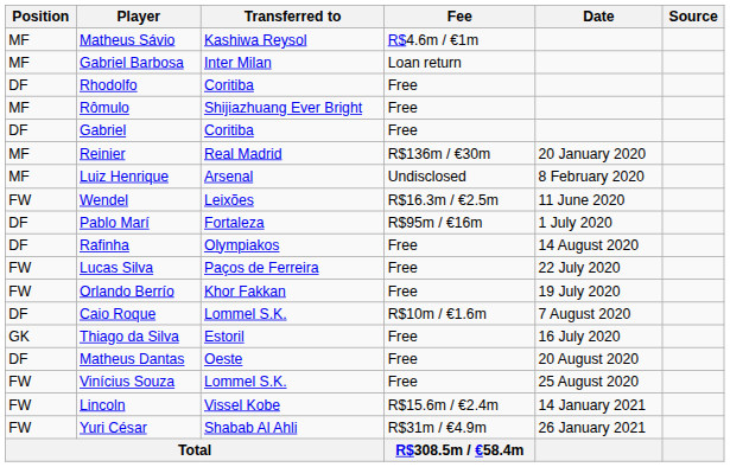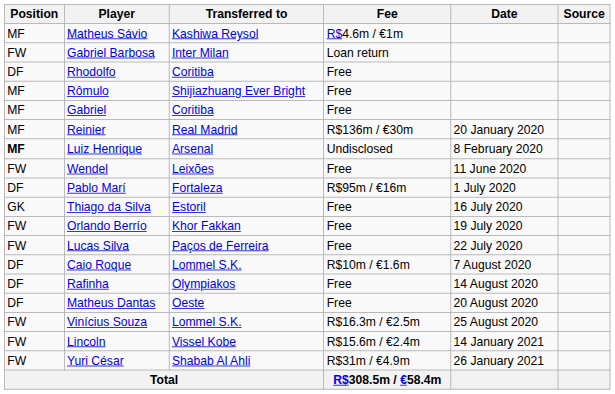 <table class="wikitable" width="60%" style="text-align:center; font-size:95%; text-align:left">
 <tr>
 <th>Position</th>
 <th>Player</th>
 <th>Transferred to</th>
 <th data-sort-type="number">Fee</th>
 <th>Date</th>
 <th>Source</th>
 </tr>
 <tr>
 <td>MF</td>
 <td> <a href='#'>Matheus Sávio</a></td>
 <td> <a href='#'>Kashiwa Reysol</a></td>
 <td><a href='#'>R$</a>4.6m / €1m</td>
 <td></td>
 <td align="center"></td>
 </tr>
 <tr>
-<td>MF</td>
+<td>FW</td>
 <td> <a href='#'>Gabriel Barbosa</a></td>
 <td> <a href='#'>Inter Milan</a></td>
 <td>Loan return</td>
 <td></td>
 <td align="center"></td>
 </tr>
 <tr>
 <td>DF</td>
 <td> <a href='#'>Rhodolfo</a></td>
 <td> <a href='#'>Coritiba</a></td>
 <td>Free</td>
 <td></td>
 <td align="center"></td>
 </tr>
 <tr>
 <td>MF</td>
 <td> <a href='#'>Rômulo</a></td>
 <td> <a href='#'>Shijiazhuang Ever Bright</a></td>
 <td>Free</td>
 <td></td>
 <td align="center"></td>
 </tr>
 <tr>
-<td>DF</td>
+<td>MF</td>
 <td> <a href='#'>Gabriel</a></td>
 <td> <a href='#'>Coritiba</a></td>
 <td>Free</td>
 <td></td>
 <td align="center"></td>
 </tr>
 <tr>
 <td>MF</td>
 <td> <a href='#'>Reinier</a></td>
 <td> <a href='#'>Real Madrid</a></td>
 <td>R$136m / €30m</td>
 <td>20 January 2020</td>
 <td align="center"></td>
 </tr>
 <tr>
-<td>MF</td>
+<td><strong>MF</strong></td>
 <td> <a href='#'>Luiz Henrique</a></td>
 <td> <a href='#'>Arsenal</a></td>
 <td>Undisclosed</td>
 <td>8 February 2020</td>
 <td align="center"></td>
 </tr>
 <tr>
 <td>FW</td>
 <td> <a href='#'>Wendel</a></td>
 <td> <a href='#'>Leixões</a></td>
-<td>R$16.3m / €2.5m</td>
+<td>Free</td>
 <td>11 June 2020</td>
 <td align="center"></td>
 </tr>
 <tr>
 <td>DF</td>
 <td> <a href='#'>Pablo Marí</a></td>
 <td> <a href='#'>Fortaleza</a></td>
 <td>R$95m / €16m</td>
 <td>1 July 2020</td>
 <td align="center"></td>
 </tr>
 <tr>
-<td>DF</td>
-<td> <a href='#'>Rafinha</a></td>
-<td> <a href='#'>Olympiakos</a></td>
+<td>GK</td>
+<td> <a href='#'>Thiago da Silva</a></td>
+<td> <a href='#'>Estoril</a></td>
 <td>Free</td>
-<td>14 August 2020</td>
+<td>16 July 2020</td>
+<td align="center"></td>
+</tr>
+<tr>
+<td>FW</td>
+<td> <a href='#'>Orlando Berrío</a></td>
+<td> <a href='#'>Khor Fakkan</a></td>
+<td>Free</td>
+<td>19 July 2020</td>
 <td align="center"></td>
 </tr>
 <tr>
 <td>FW</td>
 <td> <a href='#'>Lucas Silva</a></td>
 <td> <a href='#'>Paços de Ferreira</a></td>
 <td>Free</td>
 <td>22 July 2020</td>
 <td align="center"></td>
 </tr>
 <tr>
-<td>FW</td>
-<td> <a href='#'>Orlando Berrío</a></td>
-<td> <a href='#'>Khor Fakkan</a></td>
-<td>Free</td>
-<td>19 July 2020</td>
-<td align="center"></td>
-</tr>
-<tr>
 <td>DF</td>
 <td> <a href='#'>Caio Roque</a></td>
 <td> <a href='#'>Lommel S.K.</a></td>
 <td>R$10m / €1.6m</td>
 <td>7 August 2020</td>
 <td align="center"></td>
 </tr>
 <tr>
-<td>GK</td>
-<td> <a href='#'>Thiago da Silva</a></td>
-<td> <a href='#'>Estoril</a></td>
+<td>DF</td>
+<td> <a href='#'>Rafinha</a></td>
+<td> <a href='#'>Olympiakos</a></td>
 <td>Free</td>
-<td>16 July 2020</td>
+<td>14 August 2020</td>
 <td align="center"></td>
 </tr>
 <tr>
 <td>DF</td>
 <td> <a href='#'>Matheus Dantas</a></td>
 <td> <a href='#'>Oeste</a></td>
 <td>Free</td>
 <td>20 August 2020</td>
 <td align="center"></td>
 </tr>
 <tr>
 <td>FW</td>
 <td> <a href='#'>Vinícius Souza</a></td>
 <td> <a href='#'>Lommel S.K.</a></td>
-<td>Free</td>
+<td>R$16.3m / €2.5m</td>
 <td>25 August 2020</td>
 <td align="center"></td>
 </tr>
 <tr>
 <td>FW</td>
 <td> <a href='#'>Lincoln</a></td>
 <td> <a href='#'>Vissel Kobe</a></td>
 <td>R$15.6m / €2.4m</td>
 <td>14 January 2021</td>
 <td align="center"></td>
 </tr>
 <tr>
 <td>FW</td>
 <td> <a href='#'>Yuri César</a></td>
 <td> <a href='#'>Shabab Al Ahli</a></td>
 <td>R$31m / €4.9m</td>
 <td>26 January 2021</td>
 <td align="center"></td>
 </tr>
 <tr>
 <th colspan="3">Total</th>
 <th><a href='#'>R$</a>308.5m / <a href='#'>€</a>58.4m</th>
 <th></th>
 <th></th>
 </tr>
 </table>
